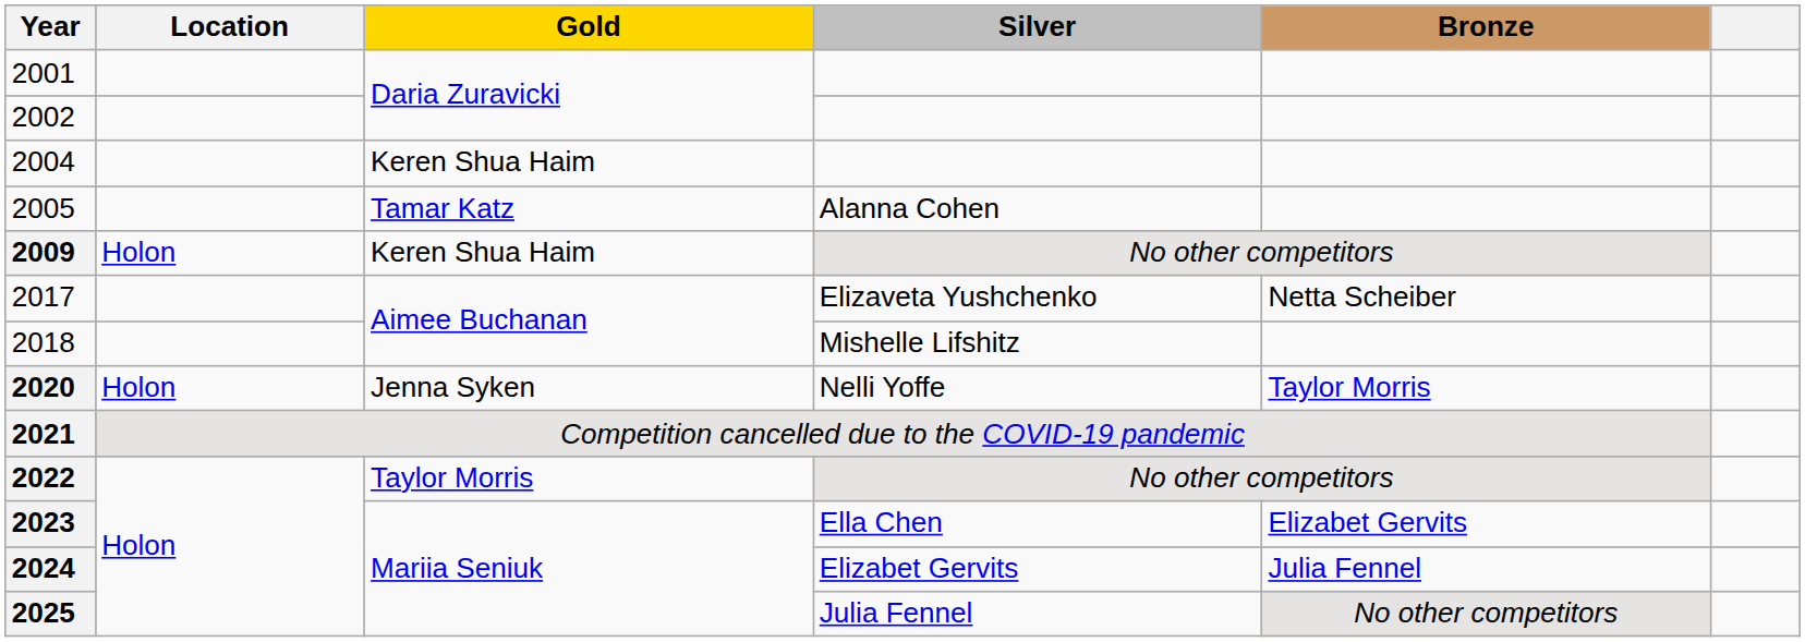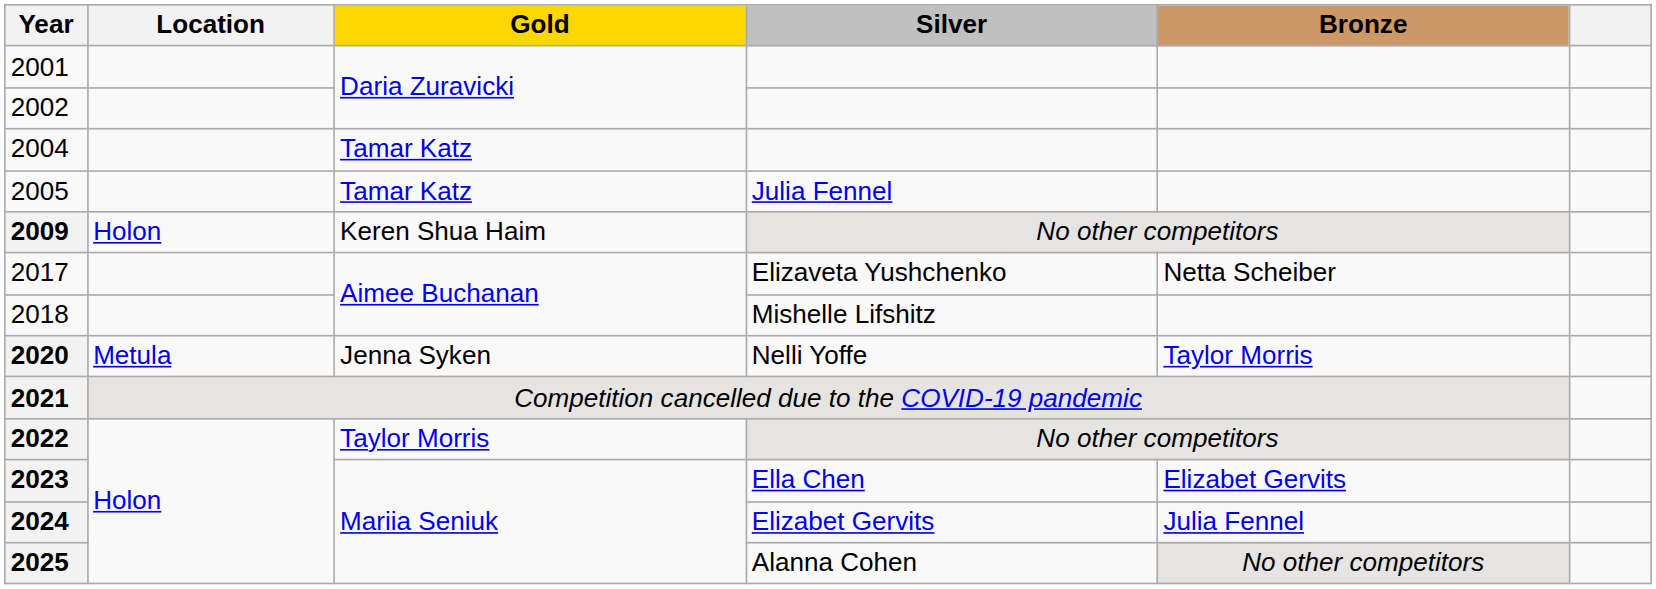 <table class="wikitable unsortable" style="text-align:left; width:80%">
 <tr>
 <th scope="col" style="text-align:center; width:5%">Year</th>
 <th scope="col" style="text-align:center; width:15%">Location</th>
 <td scope="col" style="text-align:center; width:25%; background:gold"><strong>Gold</strong></td>
 <td scope="col" style="text-align:center; width:25%; background:silver"><strong>Silver</strong></td>
 <td scope="col" style="text-align:center; width:25%; background:#c96"><strong>Bronze</strong></td>
 <th scope="col" style="text-align:center; width:5%"></th>
 </tr>
 <tr>
 <td>2001</td>
 <td></td>
 <td rowspan="2"><a href='#'>Daria Zuravicki</a></td>
 <td></td>
 <td></td>
 <td></td>
 </tr>
 <tr>
 <td>2002</td>
 <td></td>
 <td></td>
 <td></td>
 <td></td>
 </tr>
 <tr>
 <td>2004</td>
 <td></td>
-<td>Keren Shua Haim</td>
+<td><a href='#'>Tamar Katz</a></td>
 <td></td>
 <td></td>
 <td></td>
 </tr>
 <tr>
 <td>2005</td>
 <td></td>
 <td><a href='#'>Tamar Katz</a></td>
-<td>Alanna Cohen</td>
+<td><a href='#'>Julia Fennel</a></td>
 <td></td>
 <td></td>
 </tr>
 <tr>
 <th scope="row" style="text-align:left">2009</th>
 <td><a href='#'>Holon</a></td>
 <td>Keren Shua Haim</td>
 <td colspan="2" align="center" bgcolor="e5e4e2"><em>No other competitors</em></td>
 <td></td>
 </tr>
 <tr>
 <td>2017</td>
 <td></td>
 <td rowspan="2"><a href='#'>Aimee Buchanan</a></td>
 <td>Elizaveta Yushchenko</td>
 <td>Netta Scheiber</td>
 <td></td>
 </tr>
 <tr>
 <td>2018</td>
 <td></td>
 <td>Mishelle Lifshitz</td>
 <td></td>
 <td></td>
 </tr>
 <tr>
 <th scope="row" style="text-align:left">2020</th>
-<td><a href='#'>Holon</a></td>
+<td><a href='#'>Metula</a></td>
 <td>Jenna Syken</td>
 <td>Nelli Yoffe</td>
 <td><a href='#'>Taylor Morris</a></td>
 <td></td>
 </tr>
 <tr>
 <th scope="row" style="text-align:left">2021</th>
 <td colspan="4" align="center" bgcolor="e5e4e2"><em>Competition cancelled due to the <a href='#'>COVID-19 pandemic</a></em></td>
 <td></td>
 </tr>
 <tr>
 <th scope="row" style="text-align:left">2022</th>
 <td rowspan="4"><a href='#'>Holon</a></td>
 <td><a href='#'>Taylor Morris</a></td>
 <td colspan="2" align="center" bgcolor="e5e4e2"><em>No other competitors</em></td>
 <td></td>
 </tr>
 <tr>
 <th scope="row" style="text-align:left">2023</th>
 <td rowspan="3"><a href='#'>Mariia Seniuk</a></td>
 <td><a href='#'>Ella Chen</a></td>
 <td><a href='#'>Elizabet Gervits</a></td>
 <td></td>
 </tr>
 <tr>
 <th scope="row" style="text-align:left">2024</th>
 <td><a href='#'>Elizabet Gervits</a></td>
 <td><a href='#'>Julia Fennel</a></td>
 <td></td>
 </tr>
 <tr>
 <th scope="row" style="text-align:left">2025</th>
-<td><a href='#'>Julia Fennel</a></td>
+<td>Alanna Cohen</td>
 <td align="center" bgcolor="e5e4e2"><em>No other competitors</em></td>
 <td></td>
 </tr>
 </table>
